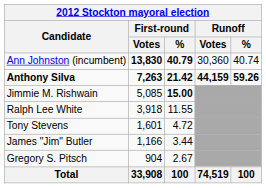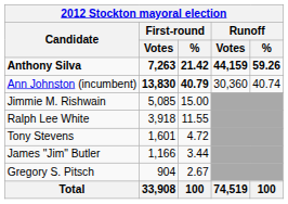 <table class=wikitable>
 <tr>
 <th colspan=5><a href='#'>2012 Stockton mayoral election</a></th>
 </tr>
 <tr>
 <th colspan=1 rowspan=2><strong>Candidate</strong></th>
 <th colspan=2><strong>First-round</strong></th>
 <th colspan=2><strong>Runoff</strong></th>
 </tr>
 <tr>
 <th>Votes</th>
 <th>%</th>
 <th>Votes</th>
 <th>%</th>
 </tr>
 <tr>
+<td><strong>Anthony Silva</strong></td>
+<td align="right"><strong>7,263</strong></td>
+<td align="right"><strong>21.42</strong></td>
+<td align="right"><strong>44,159</strong></td>
+<td align="right"><strong>59.26</strong></td>
+</tr>
+<tr>
 <td><a href='#'>Ann Johnston</a> (incumbent)</td>
 <td align="right"><strong>13,830</strong></td>
 <td align="right"><strong>40.79</strong></td>
 <td align="right">30,360</td>
 <td align="right">40.74</td>
 </tr>
 <tr>
-<td><strong>Anthony Silva</strong></td>
-<td align="right"><strong>7,263</strong></td>
-<td align="right"><strong>21.42</strong></td>
-<td align="right"><strong>44,159</strong></td>
-<td align="right"><strong>59.26</strong></td>
-</tr>
-<tr>
 <td>Jimmie M. Rishwain</td>
 <td align="right">5,085</td>
-<td align="right"><strong>15.00</strong></td>
+<td align="right">15.00</td>
 <td colspan=2 bgcolor=darkgray></td>
 </tr>
 <tr>
 <td>Ralph Lee White</td>
 <td align="right">3,918</td>
 <td align="right">11.55</td>
 <td colspan=2 bgcolor=darkgray></td>
 </tr>
 <tr>
 <td>Tony Stevens</td>
 <td align="right">1,601</td>
 <td align="right">4.72</td>
 <td colspan=2 bgcolor=darkgray></td>
 </tr>
 <tr>
 <td>James "Jim" Butler</td>
 <td align="right">1,166</td>
 <td align="right">3.44</td>
 <td colspan=2 bgcolor=darkgray></td>
 </tr>
 <tr>
 <td>Gregory S. Pitsch</td>
 <td align="right">904</td>
 <td align="right">2.67</td>
 <td colspan=2 bgcolor=darkgray></td>
 </tr>
 <tr>
 <th>Total</th>
 <th>33,908</th>
 <th>100</th>
 <th>74,519</th>
 <th>100</th>
 </tr>
 </table>
